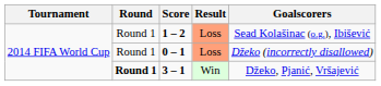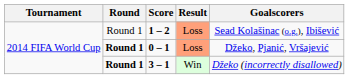 <table class="wikitable collapsible" style="text-align: center;font-size:90%;">
 <tr>
 <th>Tournament</th>
 <th>Round</th>
 <th>Score</th>
 <th>Result</th>
 <th>Goalscorers</th>
 </tr>
 <tr>
 <td rowspan=3><a href='#'>2014 FIFA World Cup</a></td>
 <td>Round 1</td>
 <td align="left"> <strong>1 – 2</strong> </td>
 <td style="background:#ffa07a;">Loss</td>
 <td><a href='#'>Sead Kolašinac</a><small> (<a href='#'>o.g.</a>)</small>, <a href='#'>Ibišević</a></td>
 </tr>
 <tr>
-<td>Round 1</td>
+<td><strong>Round 1</strong></td>
 <td align="left"> <strong>0 – 1</strong> </td>
 <td style="background:#ffa07a;">Loss</td>
-<td><em><a href='#'>Džeko</a> (<a href='#'>incorrectly disallowed</a>)</em></td>
+<td><a href='#'>Džeko</a>, <a href='#'>Pjanić</a>, <a href='#'>Vršajević</a></td>
 </tr>
 <tr>
 <td><strong>Round 1</strong></td>
 <td align="left"> <strong>3 – 1</strong> </td>
 <td style="background:#dfd;">Win</td>
-<td><a href='#'>Džeko</a>, <a href='#'>Pjanić</a>, <a href='#'>Vršajević</a></td>
+<td><em><a href='#'>Džeko</a> (<a href='#'>incorrectly disallowed</a>)</em></td>
 </tr>
 </table>
